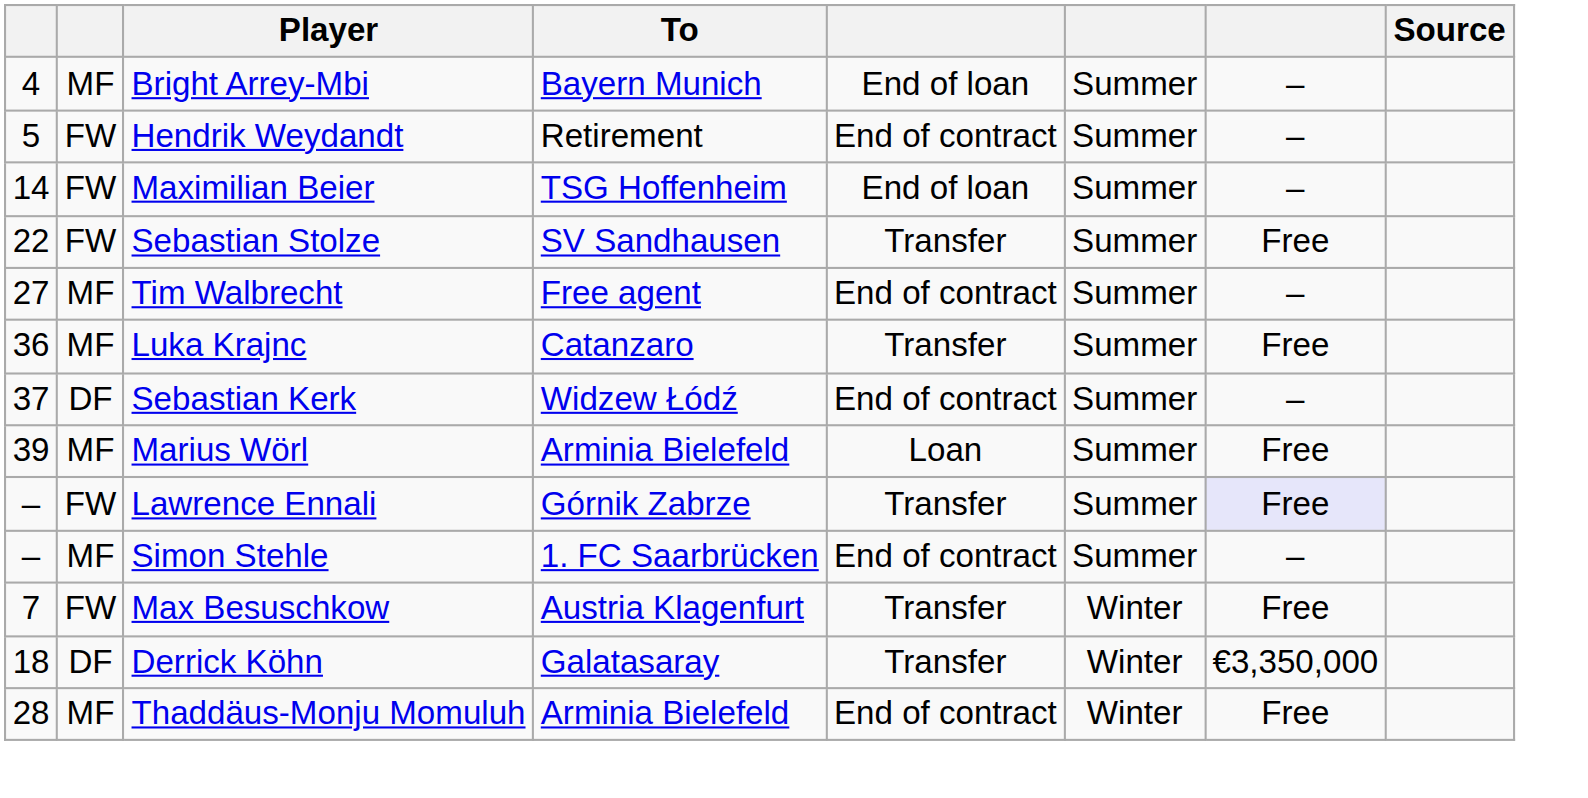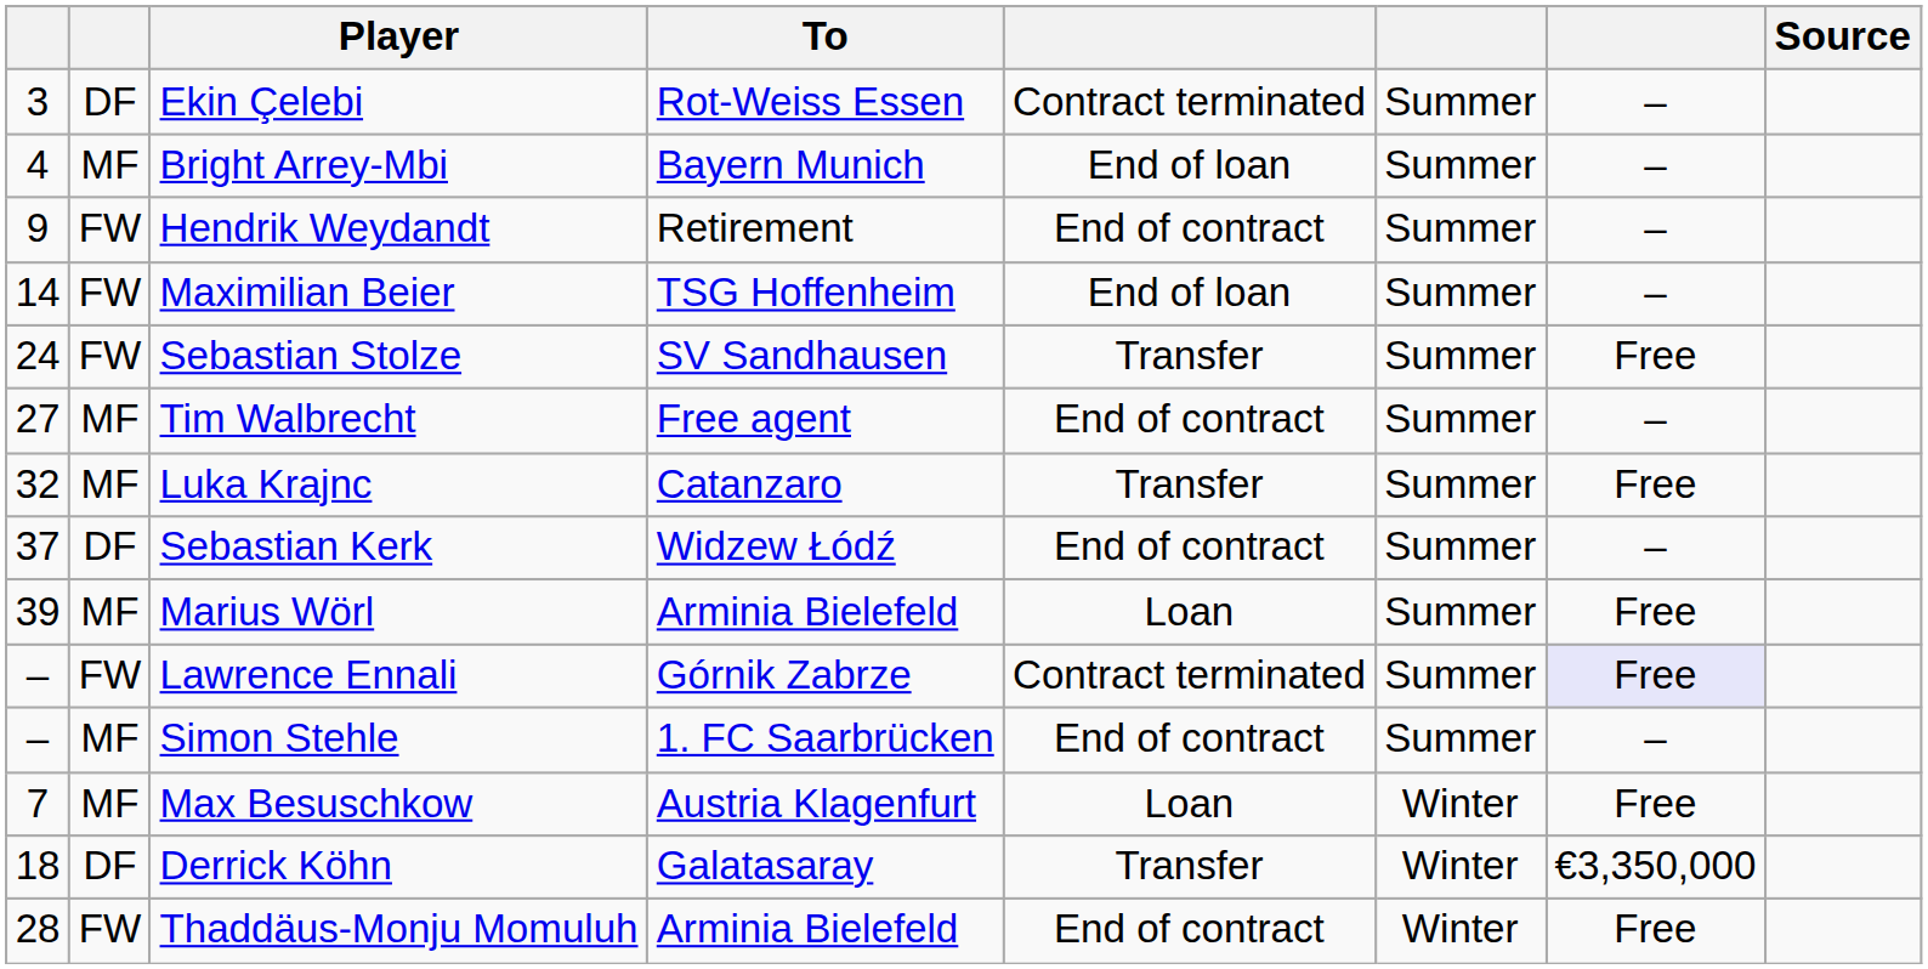 <table class="wikitable" style="text-align:center;">
 <tr>
 <th></th>
 <th></th>
 <th>Player</th>
 <th>To</th>
 <th></th>
 <th></th>
 <th></th>
 <th>Source</th>
 </tr>
 <tr>
+<td>3</td>
+<td>DF</td>
+<td align="left"> <a href='#'>Ekin Çelebi</a></td>
+<td align="left"> <a href='#'>Rot-Weiss Essen</a></td>
+<td>Contract terminated</td>
+<td>Summer</td>
+<td>–</td>
+<td></td>
+</tr>
+<tr>
 <td>4</td>
 <td>MF</td>
 <td align="left"> <a href='#'>Bright Arrey-Mbi</a></td>
 <td align="left"> <a href='#'>Bayern Munich</a></td>
 <td>End of loan</td>
 <td>Summer</td>
 <td>–</td>
 <td></td>
 </tr>
 <tr>
-<td>5</td>
+<td>9</td>
 <td>FW</td>
 <td align="left"> <a href='#'>Hendrik Weydandt</a></td>
 <td align="left"> Retirement</td>
 <td>End of contract</td>
 <td>Summer</td>
 <td>–</td>
 <td></td>
 </tr>
 <tr>
 <td>14</td>
 <td>FW</td>
 <td align="left"> <a href='#'>Maximilian Beier</a></td>
 <td align="left"> <a href='#'>TSG Hoffenheim</a></td>
 <td>End of loan</td>
 <td>Summer</td>
 <td>–</td>
 <td></td>
 </tr>
 <tr>
-<td>22</td>
+<td>24</td>
 <td>FW</td>
 <td align="left"> <a href='#'>Sebastian Stolze</a></td>
 <td align="left"> <a href='#'>SV Sandhausen</a></td>
 <td>Transfer</td>
 <td>Summer</td>
 <td>Free</td>
 <td></td>
 </tr>
 <tr>
 <td>27</td>
 <td>MF</td>
 <td align="left"> <a href='#'>Tim Walbrecht</a></td>
 <td align="left"> <a href='#'>Free agent</a></td>
 <td>End of contract</td>
 <td>Summer</td>
 <td>–</td>
 <td></td>
 </tr>
 <tr>
-<td>36</td>
+<td>32</td>
 <td>MF</td>
 <td align="left"> <a href='#'>Luka Krajnc</a></td>
 <td align="left"> <a href='#'>Catanzaro</a></td>
 <td>Transfer</td>
 <td>Summer</td>
 <td>Free</td>
 <td></td>
 </tr>
 <tr>
 <td>37</td>
 <td>DF</td>
 <td align="left"> <a href='#'>Sebastian Kerk</a></td>
 <td align="left"> <a href='#'>Widzew Łódź</a></td>
 <td>End of contract</td>
 <td>Summer</td>
 <td>–</td>
 <td></td>
 </tr>
 <tr>
 <td>39</td>
 <td>MF</td>
 <td align="left"> <a href='#'>Marius Wörl</a></td>
 <td align="left"> <a href='#'>Arminia Bielefeld</a></td>
 <td>Loan</td>
 <td>Summer</td>
 <td>Free</td>
 <td></td>
 </tr>
 <tr>
 <td>–</td>
 <td>FW</td>
 <td align="left"> <a href='#'>Lawrence Ennali</a></td>
 <td align="left"> <a href='#'>Górnik Zabrze</a></td>
-<td>Transfer</td>
+<td>Contract terminated</td>
 <td>Summer</td>
 <td style="background: lavender;">Free</td>
 <td></td>
 </tr>
 <tr>
 <td>–</td>
 <td>MF</td>
 <td align="left"> <a href='#'>Simon Stehle</a></td>
 <td align="left"> <a href='#'>1. FC Saarbrücken</a></td>
 <td>End of contract</td>
 <td>Summer</td>
 <td>–</td>
 <td></td>
 </tr>
 <tr>
 <td>7</td>
-<td>FW</td>
+<td>MF</td>
 <td align="left"> <a href='#'>Max Besuschkow</a></td>
 <td align="left"> <a href='#'>Austria Klagenfurt</a></td>
-<td>Transfer</td>
+<td>Loan</td>
 <td>Winter</td>
 <td>Free</td>
 <td></td>
 </tr>
 <tr>
 <td>18</td>
 <td>DF</td>
 <td align="left"> <a href='#'>Derrick Köhn</a></td>
 <td align="left"> <a href='#'>Galatasaray</a></td>
 <td>Transfer</td>
 <td>Winter</td>
 <td>€3,350,000</td>
 <td></td>
 </tr>
 <tr>
 <td>28</td>
-<td>MF</td>
+<td>FW</td>
 <td align="left"> <a href='#'>Thaddäus-Monju Momuluh</a></td>
 <td align="left"> <a href='#'>Arminia Bielefeld</a></td>
 <td>End of contract</td>
 <td>Winter</td>
 <td>Free</td>
 <td></td>
 </tr>
 </table>
